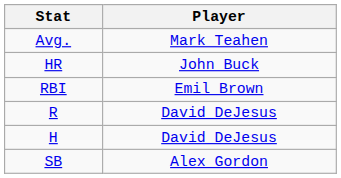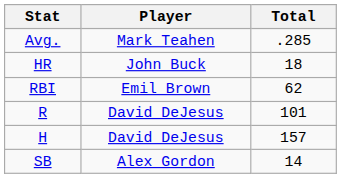 <table class="wikitable" width="33%">
 <tr align="center"  bgcolor="#dddddd">
 <th width="5%">Stat</th>
 <th width="15%">Player</th>
+<th width="5%">Total</th>
 </tr>
 <tr align=center>
 <td><a href='#'>Avg.</a></td>
 <td><a href='#'>Mark Teahen</a></td>
+<td>.285</td>
 </tr>
 <tr align=center>
 <td><a href='#'>HR</a></td>
 <td><a href='#'>John Buck</a></td>
+<td>18</td>
 </tr>
 <tr align=center>
 <td><a href='#'>RBI</a></td>
 <td><a href='#'>Emil Brown</a></td>
+<td>62</td>
 </tr>
 <tr align=center>
 <td><a href='#'>R</a></td>
 <td><a href='#'>David DeJesus</a></td>
+<td>101</td>
 </tr>
 <tr align=center>
 <td><a href='#'>H</a></td>
 <td><a href='#'>David DeJesus</a></td>
+<td>157</td>
 </tr>
 <tr align=center>
 <td><a href='#'>SB</a></td>
 <td><a href='#'>Alex Gordon</a></td>
+<td>14</td>
 </tr>
 </table>
